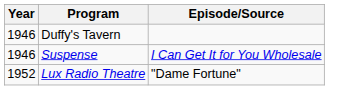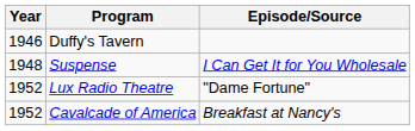 <table class="wikitable">
 <tr>
 <th>Year</th>
 <th>Program</th>
 <th>Episode/Source</th>
 </tr>
 <tr>
 <td>1946</td>
 <td>Duffy's Tavern</td>
 <td></td>
 </tr>
 <tr>
-<td>1946</td>
+<td>1948</td>
 <td><em><a href='#'>Suspense</a></em></td>
 <td><em><a href='#'>I Can Get It for You Wholesale</a></em></td>
 </tr>
 <tr>
 <td>1952</td>
 <td><em><a href='#'>Lux Radio Theatre</a></em></td>
 <td>"Dame Fortune"</td>
 </tr>
+<tr>
+<td>1952</td>
+<td><em><a href='#'>Cavalcade of America</a></em></td>
+<td><em>Breakfast at Nancy's</em></td>
+</tr>
 </table>
